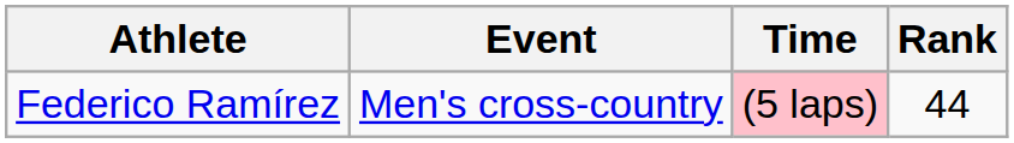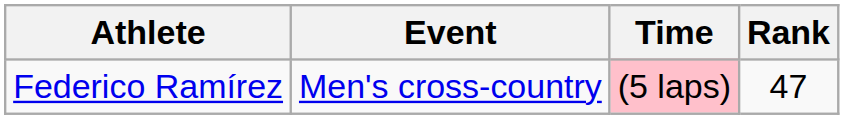 <table class=wikitable style="font-size:90%">
 <tr>
 <th>Athlete</th>
 <th>Event</th>
 <th>Time</th>
 <th>Rank</th>
 </tr>
 <tr align=center>
 <td align=left><a href='#'>Federico Ramírez</a></td>
 <td align=left><a href='#'>Men's cross-country</a></td>
 <td style="background: pink;"> (5 laps)</td>
-<td>44</td>
+<td>47</td>
 </tr>
 </table>
